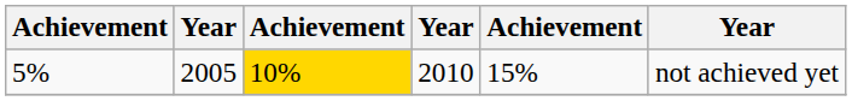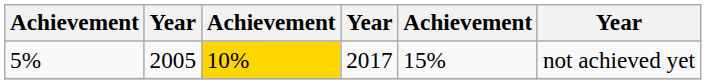 <table class=wikitable>
 <tr>
 <th>Achievement</th>
 <th>Year</th>
 <th>Achievement</th>
 <th>Year</th>
 <th>Achievement</th>
 <th>Year</th>
 </tr>
 <tr>
 <td>5%</td>
 <td>2005</td>
 <td style="background: gold;">10%</td>
-<td>2010</td>
+<td>2017</td>
 <td>15%</td>
 <td>not achieved yet</td>
 </tr>
 <tr>
 </tr>
 </table>
